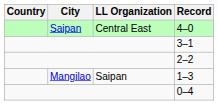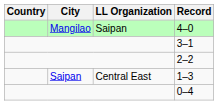 <table class="wikitable">
 <tr>
 <th>Country</th>
 <th>City</th>
 <th>LL Organization</th>
 <th>Record</th>
 </tr>
 <tr bgcolor=#bbffbb>
 <td><strong></strong></td>
-<td><a href='#'>Saipan</a></td>
-<td>Central East</td>
+<td><a href='#'>Mangilao</a></td>
+<td>Saipan</td>
 <td>4–0</td>
 </tr>
 <tr>
 <td colspan="3"><strong></strong></td>
 <td>3–1</td>
 </tr>
 <tr>
 <td colspan="3"><strong></strong></td>
 <td>2–2</td>
 </tr>
 <tr>
 <td><strong></strong></td>
-<td><a href='#'>Mangilao</a></td>
-<td>Saipan</td>
+<td><a href='#'>Saipan</a></td>
+<td>Central East</td>
 <td>1–3</td>
 </tr>
 <tr>
 <td colspan="3"><strong></strong></td>
 <td>0–4</td>
 </tr>
 </table>
